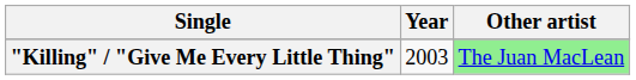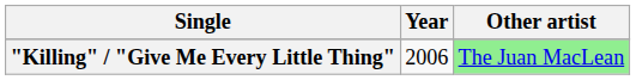 <table class="wikitable plainrowheaders" style="text-align:center;">
 <tr>
 <th rowspan="1" scope="col">Single</th>
 <th rowspan="1" scope="col">Year</th>
 <th rowspan="1" scope="col">Other artist</th>
 </tr>
 <tr>
 </tr>
 <tr>
 <th scope="row">"Killing" / "Give Me Every Little Thing"</th>
-<td>2003</td>
+<td>2006</td>
 <td style="background: lightgreen;"><a href='#'>The Juan MacLean</a></td>
 </tr>
 </table>
